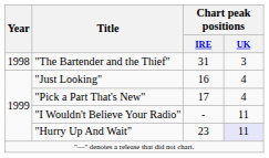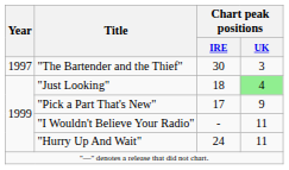 <table class="wikitable" style="text-align:center;">
 <tr>
 <th rowspan="2">Year</th>
 <th rowspan="2">Title</th>
 <th colspan="2">Chart peak positions</th>
 </tr>
 <tr>
 <th width="50"><small><a href='#'>IRE</a><br></small></th>
 <th width="50"><small><a href='#'>UK</a><br></small></th>
 </tr>
 <tr>
-<td rowspan="1">1998</td>
+<td rowspan="1">1997</td>
 <td align=left>"The Bartender and the Thief"</td>
-<td align="center">31</td>
+<td align="center">30</td>
 <td align="center">3</td>
 </tr>
 <tr>
 <td rowspan="4">1999</td>
 <td align=left>"Just Looking"</td>
-<td align="center">16</td>
-<td align="center">4</td>
+<td align="center">18</td>
+<td align="center" style="background: lightgreen;">4</td>
 </tr>
 <tr>
 <td align=left>"Pick a Part That's New"</td>
 <td align="center">17</td>
-<td align="center">4</td>
+<td align="center">9</td>
 </tr>
 <tr>
 <td align=left>"I Wouldn't Believe Your Radio"</td>
 <td align="center">-</td>
 <td align="center">11</td>
 </tr>
 <tr>
 <td align=left>"Hurry Up And Wait"</td>
-<td align="center">23</td>
-<td align="center" style="background: lavender;">11</td>
+<td align="center">24</td>
+<td align="center">11</td>
 </tr>
 <tr>
 <td colspan="9" style="text-align:center; font-size:8pt;">"—" denotes a release that did not chart.</td>
 </tr>
 </table>
